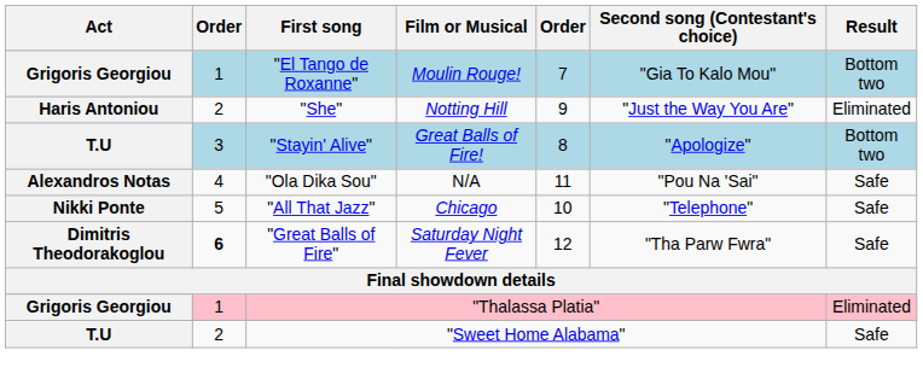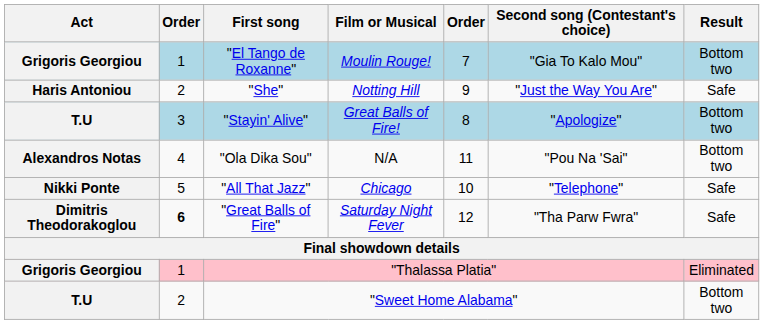 <table class="wikitable plainrowheaders" style="text-align:center;">
 <tr>
 <th scope="col">Act</th>
 <th scope="col">Order</th>
 <th scope="col">First song</th>
 <th scope="col">Film or Musical</th>
 <th scope="col">Order</th>
 <th scope="col">Second song (Contestant's choice)</th>
 <th scope="col">Result</th>
 </tr>
 <tr style="background:lightblue;">
 <th scope="row">Grigoris Georgiou</th>
 <td>1</td>
 <td>"<a href='#'>El Tango de Roxanne</a>"</td>
 <td><em><a href='#'>Moulin Rouge!</a></em></td>
 <td>7</td>
 <td>"Gia To Kalo Mou"</td>
 <td>Bottom two</td>
 </tr>
 <tr>
 <th scope="row">Haris Antoniou</th>
 <td>2</td>
 <td>"<a href='#'>She</a>"</td>
 <td><em><a href='#'>Notting Hill</a></em></td>
 <td>9</td>
 <td>"<a href='#'>Just the Way You Are</a>"</td>
-<td>Eliminated</td>
+<td>Safe</td>
 </tr>
 <tr style="background:lightblue;">
 <th scope="row">T.U</th>
 <td>3</td>
 <td>"<a href='#'>Stayin' Alive</a>"</td>
 <td><em><a href='#'>Great Balls of Fire!</a></em></td>
 <td>8</td>
 <td>"<a href='#'>Apologize</a>"</td>
 <td>Bottom two</td>
 </tr>
 <tr>
 <th scope="row">Alexandros Notas</th>
 <td>4</td>
 <td>"Ola Dika Sou"</td>
 <td>N/A</td>
 <td>11</td>
 <td>"Pou Na 'Sai"</td>
-<td>Safe</td>
+<td>Bottom two</td>
 </tr>
 <tr>
 <th scope="row">Nikki Ponte</th>
 <td>5</td>
 <td>"<a href='#'>All That Jazz</a>"</td>
 <td><em><a href='#'>Chicago</a></em></td>
 <td>10</td>
 <td>"<a href='#'>Telephone</a>"</td>
 <td>Safe</td>
 </tr>
 <tr>
 <th scope="row">Dimitris Theodorakoglou</th>
 <td><strong>6</strong></td>
 <td>"<a href='#'>Great Balls of Fire</a>"</td>
 <td><em><a href='#'>Saturday Night Fever</a></em></td>
 <td>12</td>
 <td>"Tha Parw Fwra"</td>
 <td>Safe</td>
 </tr>
 <tr>
 <th scope="col" colspan="7">Final showdown details</th>
 </tr>
 <tr style="background:pink;">
 <th scope="row">Grigoris Georgiou</th>
 <td>1</td>
 <td colspan="4">"Thalassa Platia"</td>
 <td>Eliminated</td>
 </tr>
 <tr>
 <th scope="row">T.U</th>
 <td>2</td>
 <td colspan="4">"<a href='#'>Sweet Home Alabama</a>"</td>
-<td>Safe</td>
+<td>Bottom two</td>
 </tr>
 </table>
